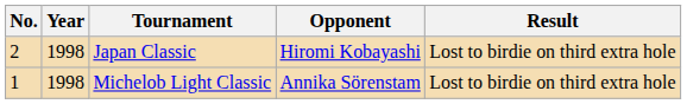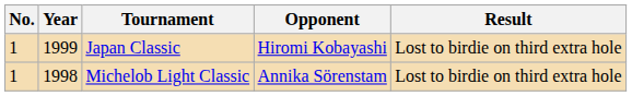 <table class="wikitable" style="font-size:95%;">
 <tr>
 <th>No.</th>
 <th>Year</th>
 <th>Tournament</th>
 <th>Opponent</th>
 <th>Result</th>
 </tr>
 <tr style="background:#F5DEB3;">
-<td>2</td>
-<td>1998</td>
+<td>1</td>
+<td>1999</td>
 <td><a href='#'>Japan Classic</a></td>
 <td> <a href='#'>Hiromi Kobayashi</a></td>
 <td>Lost to birdie on third extra hole</td>
 </tr>
 <tr style="background:#F5DEB3;">
 <td>1</td>
 <td>1998</td>
 <td><a href='#'>Michelob Light Classic</a></td>
 <td> <a href='#'>Annika Sörenstam</a></td>
 <td>Lost to birdie on third extra hole</td>
 </tr>
 </table>
